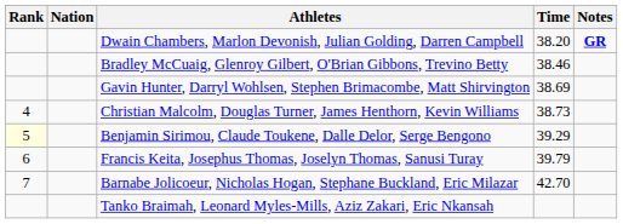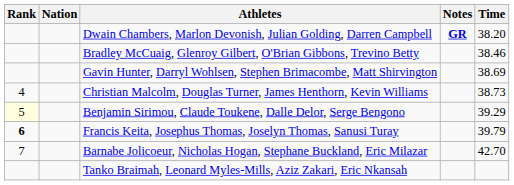 <table class="wikitable sortable" style="text-align:center">
 <tr>
 <th>Rank</th>
 <th>Nation</th>
 <th>Athletes</th>
+<th>Notes</th>
 <th>Time</th>
-<th>Notes</th>
 </tr>
 <tr>
 <td></td>
 <td align=left></td>
 <td align=left><a href='#'>Dwain Chambers</a>, <a href='#'>Marlon Devonish</a>, <a href='#'>Julian Golding</a>, <a href='#'>Darren Campbell</a></td>
+<td><strong><a href='#'>GR</a></strong></td>
 <td>38.20</td>
-<td><strong><a href='#'>GR</a></strong></td>
 </tr>
 <tr>
 <td></td>
 <td align=left></td>
 <td align=left><a href='#'>Bradley McCuaig</a>, <a href='#'>Glenroy Gilbert</a>, <a href='#'>O'Brian Gibbons</a>, <a href='#'>Trevino Betty</a></td>
+<td></td>
 <td>38.46</td>
-<td></td>
 </tr>
 <tr>
 <td></td>
 <td align=left></td>
 <td align=left><a href='#'>Gavin Hunter</a>, <a href='#'>Darryl Wohlsen</a>, <a href='#'>Stephen Brimacombe</a>, <a href='#'>Matt Shirvington</a></td>
+<td></td>
 <td>38.69</td>
-<td></td>
 </tr>
 <tr>
 <td>4</td>
 <td align=left></td>
 <td align=left><a href='#'>Christian Malcolm</a>, <a href='#'>Douglas Turner</a>, <a href='#'>James Henthorn</a>, <a href='#'>Kevin Williams</a></td>
+<td></td>
 <td>38.73</td>
-<td></td>
 </tr>
 <tr>
 <td style="background: lightyellow;">5</td>
 <td align=left></td>
 <td align=left><a href='#'>Benjamin Sirimou</a>, <a href='#'>Claude Toukene</a>, <a href='#'>Dalle Delor</a>, <a href='#'>Serge Bengono</a></td>
+<td></td>
 <td>39.29</td>
-<td></td>
 </tr>
 <tr>
-<td>6</td>
+<td><strong>6</strong></td>
 <td align=left></td>
 <td align=left><a href='#'>Francis Keita</a>, <a href='#'>Josephus Thomas</a>, <a href='#'>Joselyn Thomas</a>, <a href='#'>Sanusi Turay</a></td>
+<td></td>
 <td>39.79</td>
-<td></td>
 </tr>
 <tr>
 <td>7</td>
 <td align=left></td>
 <td align=left><a href='#'>Barnabe Jolicoeur</a>, <a href='#'>Nicholas Hogan</a>, <a href='#'>Stephane Buckland</a>, <a href='#'>Eric Milazar</a></td>
+<td></td>
 <td>42.70</td>
-<td></td>
 </tr>
 <tr>
 <td></td>
 <td align=left></td>
 <td align=left><a href='#'>Tanko Braimah</a>, <a href='#'>Leonard Myles-Mills</a>, <a href='#'>Aziz Zakari</a>, <a href='#'>Eric Nkansah</a></td>
 <td></td>
 <td></td>
 </tr>
 </table>
